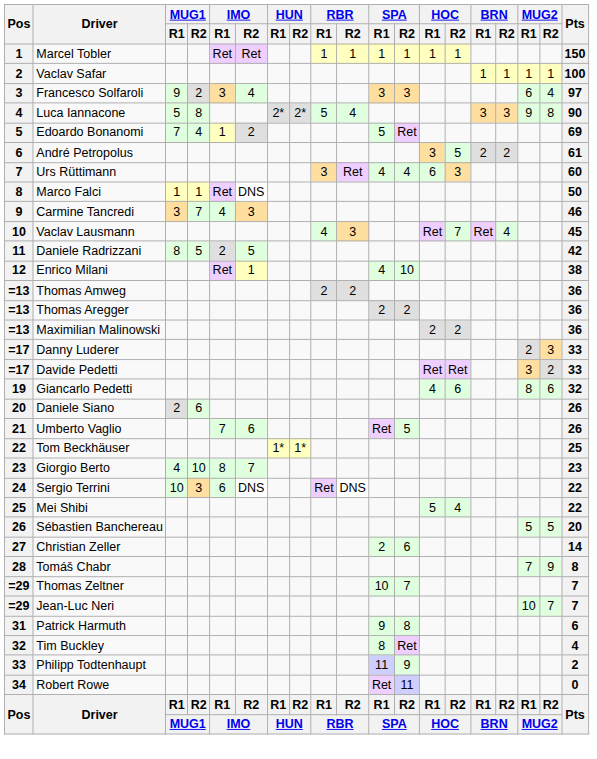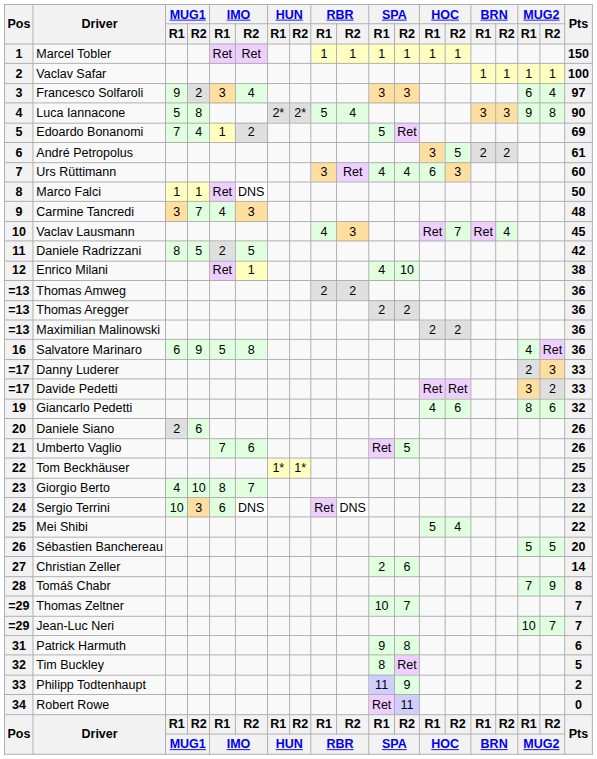 <table class="wikitable" style="font-size:85%; text-align:center">
 <tr>
 <th rowspan="2" valign="middle">Pos</th>
 <th rowspan="2" valign="middle">Driver</th>
 <th colspan="2"><a href='#'>MUG1</a><br></th>
 <th colspan="2"><a href='#'>IMO</a><br></th>
 <th colspan="2"><a href='#'>HUN</a><br></th>
 <th colspan="2"><a href='#'>RBR</a><br></th>
 <th colspan="2"><a href='#'>SPA</a><br></th>
 <th colspan="2"><a href='#'>HOC</a><br></th>
 <th colspan="2"><a href='#'>BRN</a><br></th>
 <th colspan="2"><a href='#'>MUG2</a><br></th>
 <th rowspan="2" valign="middle">Pts</th>
 </tr>
 <tr>
 <th>R1</th>
 <th>R2</th>
 <th>R1</th>
 <th>R2</th>
 <th>R1</th>
 <th>R2</th>
 <th>R1</th>
 <th>R2</th>
 <th>R1</th>
 <th>R2</th>
 <th>R1</th>
 <th>R2</th>
 <th>R1</th>
 <th>R2</th>
 <th>R1</th>
 <th>R2</th>
 </tr>
 <tr>
 <th>1</th>
 <td align="left"> Marcel Tobler</td>
 <td></td>
 <td></td>
 <td style="background:#efcfff;">Ret</td>
 <td style="background:#efcfff;">Ret</td>
 <td></td>
 <td></td>
 <td style="background:#ffffbf;">1</td>
 <td style="background:#ffffbf;">1</td>
 <td style="background:#ffffbf;">1</td>
 <td style="background:#ffffbf;">1</td>
 <td style="background:#ffffbf;">1</td>
 <td style="background:#ffffbf;">1</td>
 <td></td>
 <td></td>
 <td></td>
 <td></td>
 <th>150</th>
 </tr>
 <tr>
 <th>2</th>
 <td align="left"> Vaclav Safar</td>
 <td></td>
 <td></td>
 <td></td>
 <td></td>
 <td></td>
 <td></td>
 <td></td>
 <td></td>
 <td></td>
 <td></td>
 <td></td>
 <td></td>
 <td style="background:#ffffbf;">1</td>
 <td style="background:#ffffbf;">1</td>
 <td style="background:#ffffbf;">1</td>
 <td style="background:#ffffbf;">1</td>
 <th>100</th>
 </tr>
 <tr>
 <th>3</th>
 <td align="left"> Francesco Solfaroli</td>
 <td style="background:#dfffdf;">9</td>
 <td style="background:#dfdfdf;">2</td>
 <td style="background:#ffdf9f;">3</td>
 <td style="background:#dfffdf;">4</td>
 <td></td>
 <td></td>
 <td></td>
 <td></td>
 <td style="background:#ffdf9f;">3</td>
 <td style="background:#ffdf9f;">3</td>
 <td></td>
 <td></td>
 <td></td>
 <td></td>
 <td style="background:#dfffdf;">6</td>
 <td style="background:#dfffdf;">4</td>
 <th>97</th>
 </tr>
 <tr>
 <th>4</th>
 <td align="left"> Luca Iannacone</td>
 <td style="background:#dfffdf;">5</td>
 <td style="background:#dfffdf;">8</td>
 <td></td>
 <td></td>
 <td style="background:#dfdfdf;">2*</td>
 <td style="background:#dfdfdf;">2*</td>
 <td style="background:#dfffdf;">5</td>
 <td style="background:#dfffdf;">4</td>
 <td></td>
 <td></td>
 <td></td>
 <td></td>
 <td style="background:#ffdf9f;">3</td>
 <td style="background:#ffdf9f;">3</td>
 <td style="background:#dfffdf;">9</td>
 <td style="background:#dfffdf;">8</td>
 <th>90</th>
 </tr>
 <tr>
 <th>5</th>
 <td align="left"> Edoardo Bonanomi</td>
 <td style="background:#dfffdf;">7</td>
 <td style="background:#dfffdf;">4</td>
 <td style="background:#ffffbf;">1</td>
 <td style="background:#dfdfdf;">2</td>
 <td></td>
 <td></td>
 <td></td>
 <td></td>
 <td style="background:#dfffdf;">5</td>
 <td style="background:#efcfff;">Ret</td>
 <td></td>
 <td></td>
 <td></td>
 <td></td>
 <td></td>
 <td></td>
 <th>69</th>
 </tr>
 <tr>
 <th>6</th>
 <td align="left"> André Petropolus</td>
 <td></td>
 <td></td>
 <td></td>
 <td></td>
 <td></td>
 <td></td>
 <td></td>
 <td></td>
 <td></td>
 <td></td>
 <td style="background:#ffdf9f;">3</td>
 <td style="background:#dfffdf;">5</td>
 <td style="background:#dfdfdf;">2</td>
 <td style="background:#dfdfdf;">2</td>
 <td></td>
 <td></td>
 <th>61</th>
 </tr>
 <tr>
 <th>7</th>
 <td align="left"> Urs Rüttimann</td>
 <td></td>
 <td></td>
 <td></td>
 <td></td>
 <td></td>
 <td></td>
 <td style="background:#ffdf9f;">3</td>
 <td style="background:#efcfff;">Ret</td>
 <td style="background:#dfffdf;">4</td>
 <td style="background:#dfffdf;">4</td>
 <td style="background:#dfffdf;">6</td>
 <td style="background:#ffdf9f;">3</td>
 <td></td>
 <td></td>
 <td></td>
 <td></td>
 <th>60</th>
 </tr>
 <tr>
 <th>8</th>
 <td align="left"> Marco Falci</td>
 <td style="background:#ffffbf;">1</td>
 <td style="background:#ffffbf;">1</td>
 <td style="background:#efcfff;">Ret</td>
 <td style="background:#ffffff;">DNS</td>
 <td></td>
 <td></td>
 <td></td>
 <td></td>
 <td></td>
 <td></td>
 <td></td>
 <td></td>
 <td></td>
 <td></td>
 <td></td>
 <td></td>
 <th>50</th>
 </tr>
 <tr>
 <th>9</th>
 <td align="left"> Carmine Tancredi</td>
 <td style="background:#ffdf9f;">3</td>
 <td style="background:#dfffdf;">7</td>
 <td style="background:#dfffdf;">4</td>
 <td style="background:#ffdf9f;">3</td>
 <td></td>
 <td></td>
 <td></td>
 <td></td>
 <td></td>
 <td></td>
 <td></td>
 <td></td>
 <td></td>
 <td></td>
 <td></td>
 <td></td>
-<th>46</th>
+<th>48</th>
 </tr>
 <tr>
 <th>10</th>
 <td align="left"> Vaclav Lausmann</td>
 <td></td>
 <td></td>
 <td></td>
 <td></td>
 <td></td>
 <td></td>
 <td style="background:#dfffdf;">4</td>
 <td style="background:#ffdf9f;">3</td>
 <td></td>
 <td></td>
 <td style="background:#efcfff;">Ret</td>
 <td style="background:#dfffdf;">7</td>
 <td style="background:#efcfff;">Ret</td>
 <td style="background:#dfffdf;">4</td>
 <td></td>
 <td></td>
 <th>45</th>
 </tr>
 <tr>
 <th>11</th>
 <td align="left"> Daniele Radrizzani</td>
 <td style="background:#dfffdf;">8</td>
 <td style="background:#dfffdf;">5</td>
 <td style="background:#dfdfdf;">2</td>
 <td style="background:#dfffdf;">5</td>
 <td></td>
 <td></td>
 <td></td>
 <td></td>
 <td></td>
 <td></td>
 <td></td>
 <td></td>
 <td></td>
 <td></td>
 <td></td>
 <td></td>
 <th>42</th>
 </tr>
 <tr>
 <th>12</th>
 <td align="left"> Enrico Milani</td>
 <td></td>
 <td></td>
 <td style="background:#efcfff;">Ret</td>
 <td style="background:#ffffbf;">1</td>
 <td></td>
 <td></td>
 <td></td>
 <td></td>
 <td style="background:#dfffdf;">4</td>
 <td style="background:#dfffdf;">10</td>
 <td></td>
 <td></td>
 <td></td>
 <td></td>
 <td></td>
 <td></td>
 <th>38</th>
 </tr>
 <tr>
 <th>=13</th>
 <td align="left"> Thomas Amweg</td>
 <td></td>
 <td></td>
 <td></td>
 <td></td>
 <td></td>
 <td></td>
 <td style="background:#dfdfdf;">2</td>
 <td style="background:#dfdfdf;">2</td>
 <td></td>
 <td></td>
 <td></td>
 <td></td>
 <td></td>
 <td></td>
 <td></td>
 <td></td>
 <th>36</th>
 </tr>
 <tr>
 <th>=13</th>
 <td align="left"> Thomas Aregger</td>
 <td></td>
 <td></td>
 <td></td>
 <td></td>
 <td></td>
 <td></td>
 <td></td>
 <td></td>
 <td style="background:#dfdfdf;">2</td>
 <td style="background:#dfdfdf;">2</td>
 <td></td>
 <td></td>
 <td></td>
 <td></td>
 <td></td>
 <td></td>
 <th>36</th>
 </tr>
 <tr>
 <th>=13</th>
 <td align="left"> Maximilian Malinowski</td>
 <td></td>
 <td></td>
 <td></td>
 <td></td>
 <td></td>
 <td></td>
 <td></td>
 <td></td>
 <td></td>
 <td></td>
 <td style="background:#dfdfdf;">2</td>
 <td style="background:#dfdfdf;">2</td>
 <td></td>
 <td></td>
 <td></td>
 <td></td>
+<th>36</th>
+</tr>
+<tr>
+<th>16</th>
+<td align="left"> Salvatore Marinaro</td>
+<td style="background:#dfffdf;">6</td>
+<td style="background:#dfffdf;">9</td>
+<td style="background:#dfffdf;">5</td>
+<td style="background:#dfffdf;">8</td>
+<td></td>
+<td></td>
+<td></td>
+<td></td>
+<td></td>
+<td></td>
+<td></td>
+<td></td>
+<td></td>
+<td></td>
+<td style="background:#dfffdf;">4</td>
+<td style="background:#efcfff;">Ret</td>
 <th>36</th>
 </tr>
 <tr>
 <th>=17</th>
 <td align="left"> Danny Luderer</td>
 <td></td>
 <td></td>
 <td></td>
 <td></td>
 <td></td>
 <td></td>
 <td></td>
 <td></td>
 <td></td>
 <td></td>
 <td></td>
 <td></td>
 <td></td>
 <td></td>
 <td style="background:#dfdfdf;">2</td>
 <td style="background:#ffdf9f;">3</td>
 <th>33</th>
 </tr>
 <tr>
 <th>=17</th>
 <td align="left"> Davide Pedetti</td>
 <td></td>
 <td></td>
 <td></td>
 <td></td>
 <td></td>
 <td></td>
 <td></td>
 <td></td>
 <td></td>
 <td></td>
 <td style="background:#efcfff;">Ret</td>
 <td style="background:#efcfff;">Ret</td>
 <td></td>
 <td></td>
 <td style="background:#ffdf9f;">3</td>
 <td style="background:#dfdfdf;">2</td>
 <th>33</th>
 </tr>
 <tr>
 <th>19</th>
 <td align="left"> Giancarlo Pedetti</td>
 <td></td>
 <td></td>
 <td></td>
 <td></td>
 <td></td>
 <td></td>
 <td></td>
 <td></td>
 <td></td>
 <td></td>
 <td style="background:#dfffdf;">4</td>
 <td style="background:#dfffdf;">6</td>
 <td></td>
 <td></td>
 <td style="background:#dfffdf;">8</td>
 <td style="background:#dfffdf;">6</td>
 <th>32</th>
 </tr>
 <tr>
 <th>20</th>
 <td align="left"> Daniele Siano</td>
 <td style="background:#dfdfdf;">2</td>
 <td style="background:#dfffdf;">6</td>
 <td></td>
 <td></td>
 <td></td>
 <td></td>
 <td></td>
 <td></td>
 <td></td>
 <td></td>
 <td></td>
 <td></td>
 <td></td>
 <td></td>
 <td></td>
 <td></td>
 <th>26</th>
 </tr>
 <tr>
 <th>21</th>
 <td align="left"> Umberto Vaglio</td>
 <td></td>
 <td></td>
 <td style="background:#dfffdf;">7</td>
 <td style="background:#dfffdf;">6</td>
 <td></td>
 <td></td>
 <td></td>
 <td></td>
 <td style="background:#efcfff;">Ret</td>
 <td style="background:#dfffdf;">5</td>
 <td></td>
 <td></td>
 <td></td>
 <td></td>
 <td></td>
 <td></td>
 <th>26</th>
 </tr>
 <tr>
 <th>22</th>
 <td align="left"> Tom Beckhäuser</td>
 <td></td>
 <td></td>
 <td></td>
 <td></td>
 <td style="background:#ffffbf;">1*</td>
 <td style="background:#ffffbf;">1*</td>
 <td></td>
 <td></td>
 <td></td>
 <td></td>
 <td></td>
 <td></td>
 <td></td>
 <td></td>
 <td></td>
 <td></td>
 <th>25</th>
 </tr>
 <tr>
 <th>23</th>
 <td align="left"> Giorgio Berto</td>
 <td style="background:#dfffdf;">4</td>
 <td style="background:#dfffdf;">10</td>
 <td style="background:#dfffdf;">8</td>
 <td style="background:#dfffdf;">7</td>
 <td></td>
 <td></td>
 <td></td>
 <td></td>
 <td></td>
 <td></td>
 <td></td>
 <td></td>
 <td></td>
 <td></td>
 <td></td>
 <td></td>
 <th>23</th>
 </tr>
 <tr>
 <th>24</th>
 <td align="left"> Sergio Terrini</td>
 <td style="background:#dfffdf;">10</td>
 <td style="background:#ffdf9f;">3</td>
 <td style="background:#dfffdf;">6</td>
 <td style="background:#ffffff;">DNS</td>
 <td></td>
 <td></td>
 <td style="background:#efcfff;">Ret</td>
 <td style="background:#ffffff;">DNS</td>
 <td></td>
 <td></td>
 <td></td>
 <td></td>
 <td></td>
 <td></td>
 <td></td>
 <td></td>
 <th>22</th>
 </tr>
 <tr>
 <th>25</th>
 <td align="left"> Mei Shibi</td>
 <td></td>
 <td></td>
 <td></td>
 <td></td>
 <td></td>
 <td></td>
 <td></td>
 <td></td>
 <td></td>
 <td></td>
 <td style="background:#dfffdf;">5</td>
 <td style="background:#dfffdf;">4</td>
 <td></td>
 <td></td>
 <td></td>
 <td></td>
 <th>22</th>
 </tr>
 <tr>
 <th>26</th>
 <td align="left"> Sébastien Banchereau</td>
 <td></td>
 <td></td>
 <td></td>
 <td></td>
 <td></td>
 <td></td>
 <td></td>
 <td></td>
 <td></td>
 <td></td>
 <td></td>
 <td></td>
 <td></td>
 <td></td>
 <td style="background:#dfffdf;">5</td>
 <td style="background:#dfffdf;">5</td>
 <th>20</th>
 </tr>
 <tr>
 <th>27</th>
 <td align="left"> Christian Zeller</td>
 <td></td>
 <td></td>
 <td></td>
 <td></td>
 <td></td>
 <td></td>
 <td></td>
 <td></td>
 <td style="background:#dfffdf;">2</td>
 <td style="background:#dfffdf;">6</td>
 <td></td>
 <td></td>
 <td></td>
 <td></td>
 <td></td>
 <td></td>
 <th>14</th>
 </tr>
 <tr>
 <th>28</th>
 <td align="left"> Tomáš Chabr</td>
 <td></td>
 <td></td>
 <td></td>
 <td></td>
 <td></td>
 <td></td>
 <td></td>
 <td></td>
 <td></td>
 <td></td>
 <td></td>
 <td></td>
 <td></td>
 <td></td>
 <td style="background:#dfffdf;">7</td>
 <td style="background:#dfffdf;">9</td>
 <th>8</th>
 </tr>
 <tr>
 <th>=29</th>
 <td align="left"> Thomas Zeltner</td>
 <td></td>
 <td></td>
 <td></td>
 <td></td>
 <td></td>
 <td></td>
 <td></td>
 <td></td>
 <td style="background:#dfffdf;">10</td>
 <td style="background:#dfffdf;">7</td>
 <td></td>
 <td></td>
 <td></td>
 <td></td>
 <td></td>
 <td></td>
 <th>7</th>
 </tr>
 <tr>
 <th>=29</th>
 <td align="left"> Jean-Luc Neri</td>
 <td></td>
 <td></td>
 <td></td>
 <td></td>
 <td></td>
 <td></td>
 <td></td>
 <td></td>
 <td></td>
 <td></td>
 <td></td>
 <td></td>
 <td></td>
 <td></td>
 <td style="background:#dfffdf;">10</td>
 <td style="background:#dfffdf;">7</td>
 <th>7</th>
 </tr>
 <tr>
 <th>31</th>
 <td align="left"> Patrick Harmuth</td>
 <td></td>
 <td></td>
 <td></td>
 <td></td>
 <td></td>
 <td></td>
 <td></td>
 <td></td>
 <td style="background:#dfffdf;">9</td>
 <td style="background:#dfffdf;">8</td>
 <td></td>
 <td></td>
 <td></td>
 <td></td>
 <td></td>
 <td></td>
 <th>6</th>
 </tr>
 <tr>
 <th>32</th>
 <td align="left"> Tim Buckley</td>
 <td></td>
 <td></td>
 <td></td>
 <td></td>
 <td></td>
 <td></td>
 <td></td>
 <td></td>
 <td style="background:#dfffdf;">8</td>
 <td style="background:#efcfff;">Ret</td>
 <td></td>
 <td></td>
 <td></td>
 <td></td>
 <td></td>
 <td></td>
-<th>4</th>
+<th>5</th>
 </tr>
 <tr>
 <th>33</th>
 <td align="left"> Philipp Todtenhaupt</td>
 <td></td>
 <td></td>
 <td></td>
 <td></td>
 <td></td>
 <td></td>
 <td></td>
 <td></td>
 <td style="background:#cfcfff;">11</td>
 <td style="background:#dfffdf;">9</td>
 <td></td>
 <td></td>
 <td></td>
 <td></td>
 <td></td>
 <td></td>
 <th>2</th>
 </tr>
 <tr>
 <th>34</th>
 <td align="left"> Robert Rowe</td>
 <td></td>
 <td></td>
 <td></td>
 <td></td>
 <td></td>
 <td></td>
 <td></td>
 <td></td>
 <td style="background:#efcfff;">Ret</td>
 <td style="background:#cfcfff;">11</td>
 <td></td>
 <td></td>
 <td></td>
 <td></td>
 <td></td>
 <td></td>
 <th>0</th>
 </tr>
 <tr>
 <th rowspan="2">Pos</th>
 <th rowspan="2">Driver</th>
 <th>R1</th>
 <th>R2</th>
 <th>R1</th>
 <th>R2</th>
 <th>R1</th>
 <th>R2</th>
 <th>R1</th>
 <th>R2</th>
 <th>R1</th>
 <th>R2</th>
 <th>R1</th>
 <th>R2</th>
 <th>R1</th>
 <th>R2</th>
 <th>R1</th>
 <th>R2</th>
 <th rowspan="2">Pts</th>
 </tr>
 <tr>
 <th colspan="2"><a href='#'>MUG1</a><br></th>
 <th colspan="2"><a href='#'>IMO</a><br></th>
 <th colspan="2"><a href='#'>HUN</a><br></th>
 <th colspan="2"><a href='#'>RBR</a><br></th>
 <th colspan="2"><a href='#'>SPA</a><br></th>
 <th colspan="2"><a href='#'>HOC</a><br></th>
 <th colspan="2"><a href='#'>BRN</a><br></th>
 <th colspan="2"><a href='#'>MUG2</a><br></th>
 </tr>
 </table>
